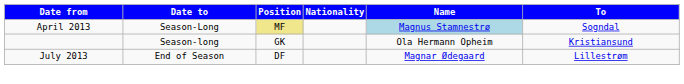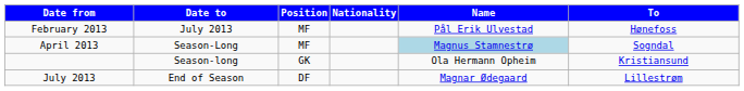 <table class="wikitable"  style="text-align:center; font-size:90%; ">
 <tr>
 <th style="background:#00f; color:white; width:150px;">Date from</th>
 <th style="background:#00f; color:white; width:170px;">Date to</th>
 <th style="background:#00f; color:white; width:55px;">Position</th>
 <th style="background:#00f; color:white; width:55px;">Nationality</th>
 <th style="background:#00f; color:white; width:200px;">Name</th>
 <th style="background:#00f; color:white; width:200px;">To</th>
 </tr>
 <tr>
+<td>February 2013</td>
+<td>July 2013</td>
+<td>MF</td>
+<td></td>
+<td><a href='#'>Pål Erik Ulvestad</a></td>
+<td><a href='#'>Hønefoss</a></td>
+</tr>
+<tr>
 <td>April 2013</td>
 <td>Season-Long</td>
-<td style="background: khaki;">MF</td>
+<td>MF</td>
 <td></td>
 <td style="background: lightblue;"><a href='#'>Magnus Stamnestrø</a></td>
 <td><a href='#'>Sogndal</a></td>
 </tr>
 <tr>
 <td></td>
 <td>Season-long</td>
 <td>GK</td>
 <td></td>
 <td>Ola Hermann Opheim</td>
 <td><a href='#'>Kristiansund</a></td>
 </tr>
 <tr>
 <td>July 2013</td>
 <td>End of Season</td>
 <td>DF</td>
 <td></td>
 <td><a href='#'>Magnar Ødegaard</a></td>
 <td><a href='#'>Lillestrøm</a></td>
 </tr>
 </table>
